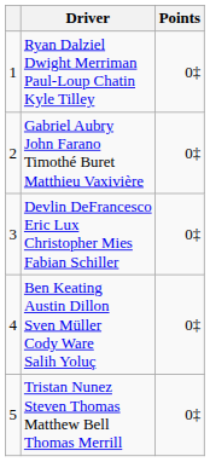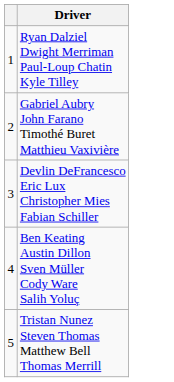 <table class="wikitable" style="font-size: 95%;">
 <tr>
 <th scope="col"></th>
 <th scope="col">Driver</th>
-<th scope="col">Points</th>
 </tr>
 <tr>
 <td align=center>1</td>
 <td> <a href='#'>Ryan Dalziel</a><br> <a href='#'>Dwight Merriman</a><br> <a href='#'>Paul-Loup Chatin</a><br> <a href='#'>Kyle Tilley</a></td>
-<td align=right>0‡</td>
 </tr>
 <tr>
 <td align=center>2</td>
 <td> <a href='#'>Gabriel Aubry</a><br> <a href='#'>John Farano</a><br> Timothé Buret<br> <a href='#'>Matthieu Vaxivière</a></td>
-<td align=right>0‡</td>
 </tr>
 <tr>
 <td align=center>3</td>
 <td> <a href='#'>Devlin DeFrancesco</a><br> <a href='#'>Eric Lux</a><br> <a href='#'>Christopher Mies</a><br> <a href='#'>Fabian Schiller</a></td>
-<td align=right>0‡</td>
 </tr>
 <tr>
 <td align=center>4</td>
 <td> <a href='#'>Ben Keating</a><br>  <a href='#'>Austin Dillon</a><br> <a href='#'>Sven Müller</a><br> <a href='#'>Cody Ware</a><br> <a href='#'>Salih Yoluç</a></td>
-<td align=right>0‡</td>
 </tr>
 <tr>
 <td align=center>5</td>
 <td> <a href='#'>Tristan Nunez</a><br> <a href='#'>Steven Thomas</a><br> Matthew Bell<br> <a href='#'>Thomas Merrill</a></td>
-<td align=right>0‡</td>
 </tr>
 </table>
